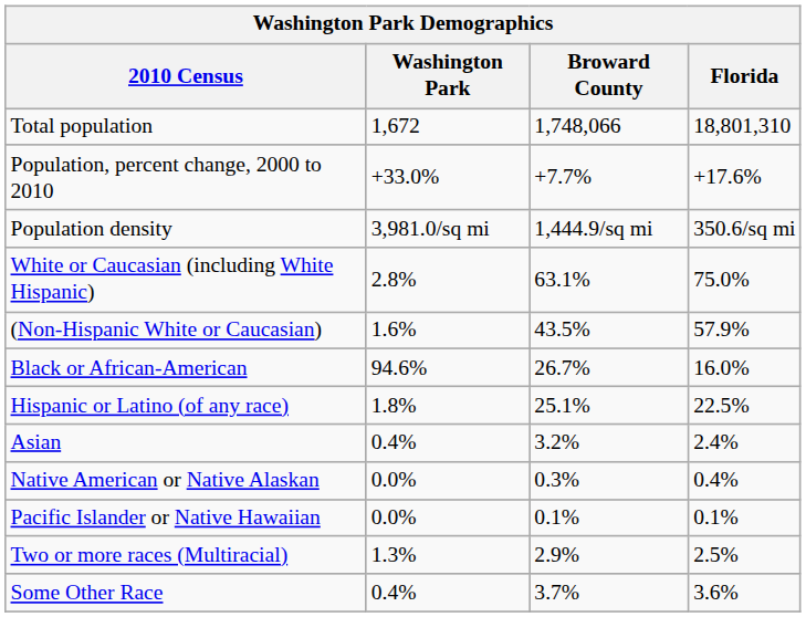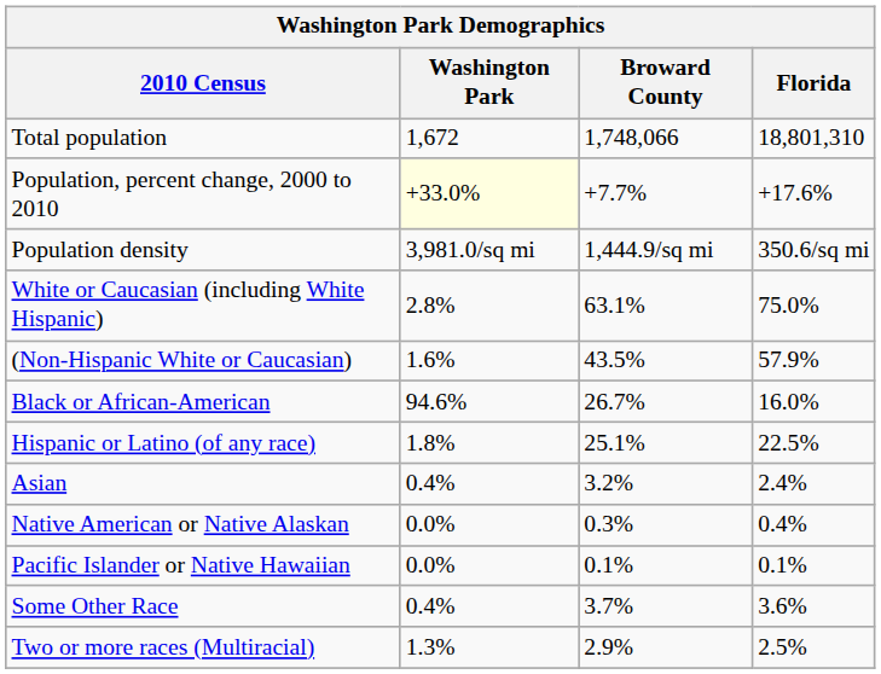 <table class="wikitable" style="float: left; margin-right: 2em; width: 35%; font-size: 75%;">
 <tr>
 <th colspan=4>Washington Park Demographics</th>
 </tr>
 <tr>
 <th><a href='#'>2010 Census</a></th>
 <th>Washington Park</th>
 <th>Broward County</th>
 <th>Florida</th>
 </tr>
 <tr>
 <td>Total population</td>
 <td>1,672</td>
 <td>1,748,066</td>
 <td>18,801,310</td>
 </tr>
 <tr>
 <td>Population, percent change, 2000 to 2010</td>
-<td>+33.0%</td>
+<td style="background: lightyellow;">+33.0%</td>
 <td>+7.7%</td>
 <td>+17.6%</td>
 </tr>
 <tr>
 <td>Population density</td>
 <td>3,981.0/sq mi</td>
 <td>1,444.9/sq mi</td>
 <td>350.6/sq mi</td>
 </tr>
 <tr>
 <td><a href='#'>White or Caucasian</a> (including <a href='#'>White Hispanic</a>)</td>
 <td>2.8%</td>
 <td>63.1%</td>
 <td>75.0%</td>
 </tr>
 <tr>
 <td>(<a href='#'>Non-Hispanic White or Caucasian</a>)</td>
 <td>1.6%</td>
 <td>43.5%</td>
 <td>57.9%</td>
 </tr>
 <tr>
 <td><a href='#'>Black or African-American</a></td>
 <td>94.6%</td>
 <td>26.7%</td>
 <td>16.0%</td>
 </tr>
 <tr>
 <td><a href='#'>Hispanic or Latino (of any race)</a></td>
 <td>1.8%</td>
 <td>25.1%</td>
 <td>22.5%</td>
 </tr>
 <tr>
 <td><a href='#'>Asian</a></td>
 <td>0.4%</td>
 <td>3.2%</td>
 <td>2.4%</td>
 </tr>
 <tr>
 <td><a href='#'>Native American</a> or <a href='#'>Native Alaskan</a></td>
 <td>0.0%</td>
 <td>0.3%</td>
 <td>0.4%</td>
 </tr>
 <tr>
 <td><a href='#'>Pacific Islander</a> or <a href='#'>Native Hawaiian</a></td>
 <td>0.0%</td>
 <td>0.1%</td>
 <td>0.1%</td>
 </tr>
 <tr>
+<td><a href='#'>Some Other Race</a></td>
+<td>0.4%</td>
+<td>3.7%</td>
+<td>3.6%</td>
+</tr>
+<tr>
 <td><a href='#'>Two or more races (Multiracial)</a></td>
 <td>1.3%</td>
 <td>2.9%</td>
 <td>2.5%</td>
 </tr>
-<tr>
-<td><a href='#'>Some Other Race</a></td>
-<td>0.4%</td>
-<td>3.7%</td>
-<td>3.6%</td>
-</tr>
 </table>
